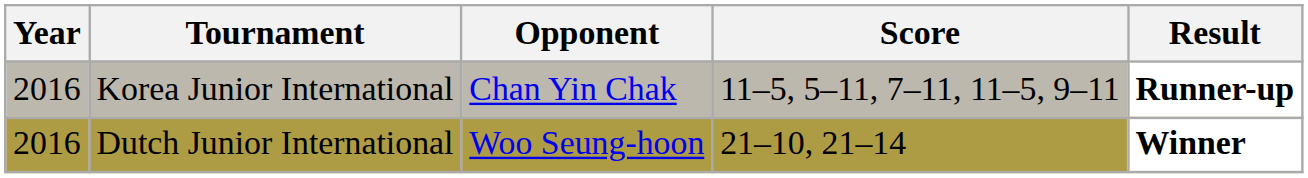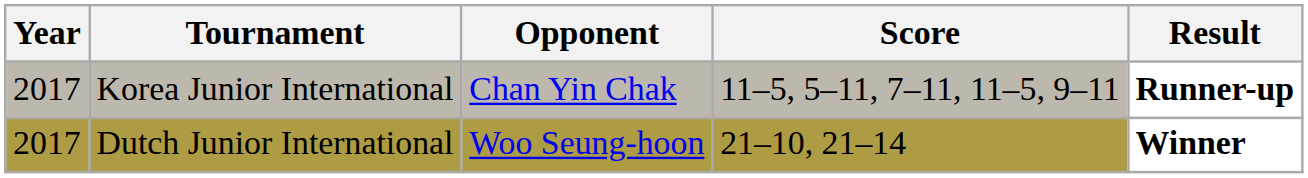 <table class="sortable wikitable" style="font-size: 90%;">
 <tr>
 <th>Year</th>
 <th>Tournament</th>
 <th>Opponent</th>
 <th>Score</th>
 <th>Result</th>
 </tr>
 <tr style="background:#BDB8AD">
-<td align="center">2016</td>
+<td align="center">2017</td>
 <td align="left">Korea Junior International</td>
 <td align="left"> <a href='#'>Chan Yin Chak</a></td>
 <td align="left">11–5, 5–11, 7–11, 11–5, 9–11</td>
 <td style="text-align:left; background:white"> <strong>Runner-up</strong></td>
 </tr>
 <tr style="background:#AE9C45">
-<td align="center">2016</td>
+<td align="center">2017</td>
 <td align="left">Dutch Junior International</td>
 <td align="left"> <a href='#'>Woo Seung-hoon</a></td>
 <td align="left">21–10, 21–14</td>
 <td style="text-align:left; background:white"> <strong>Winner</strong></td>
 </tr>
 </table>
